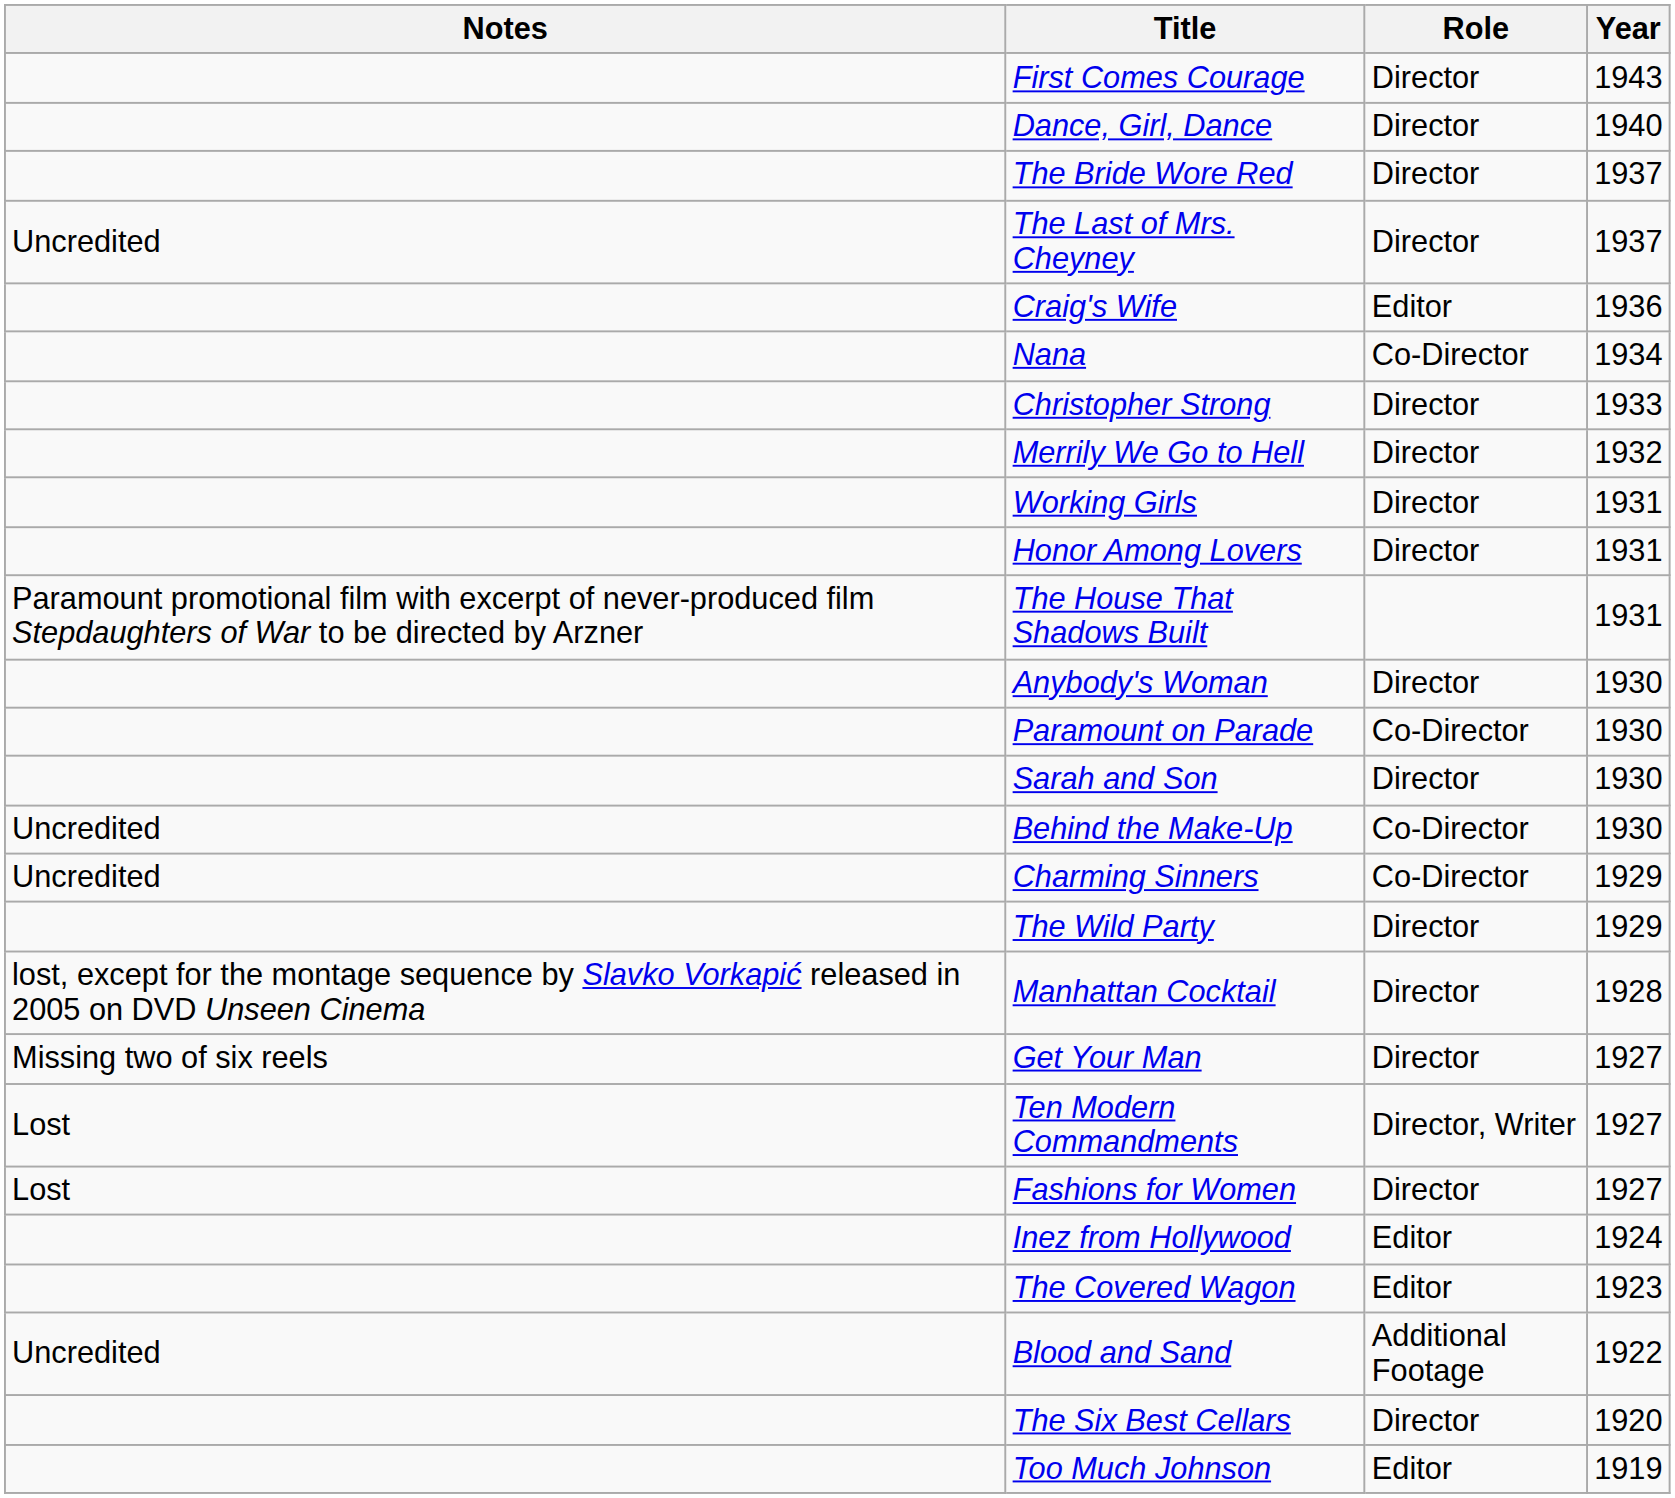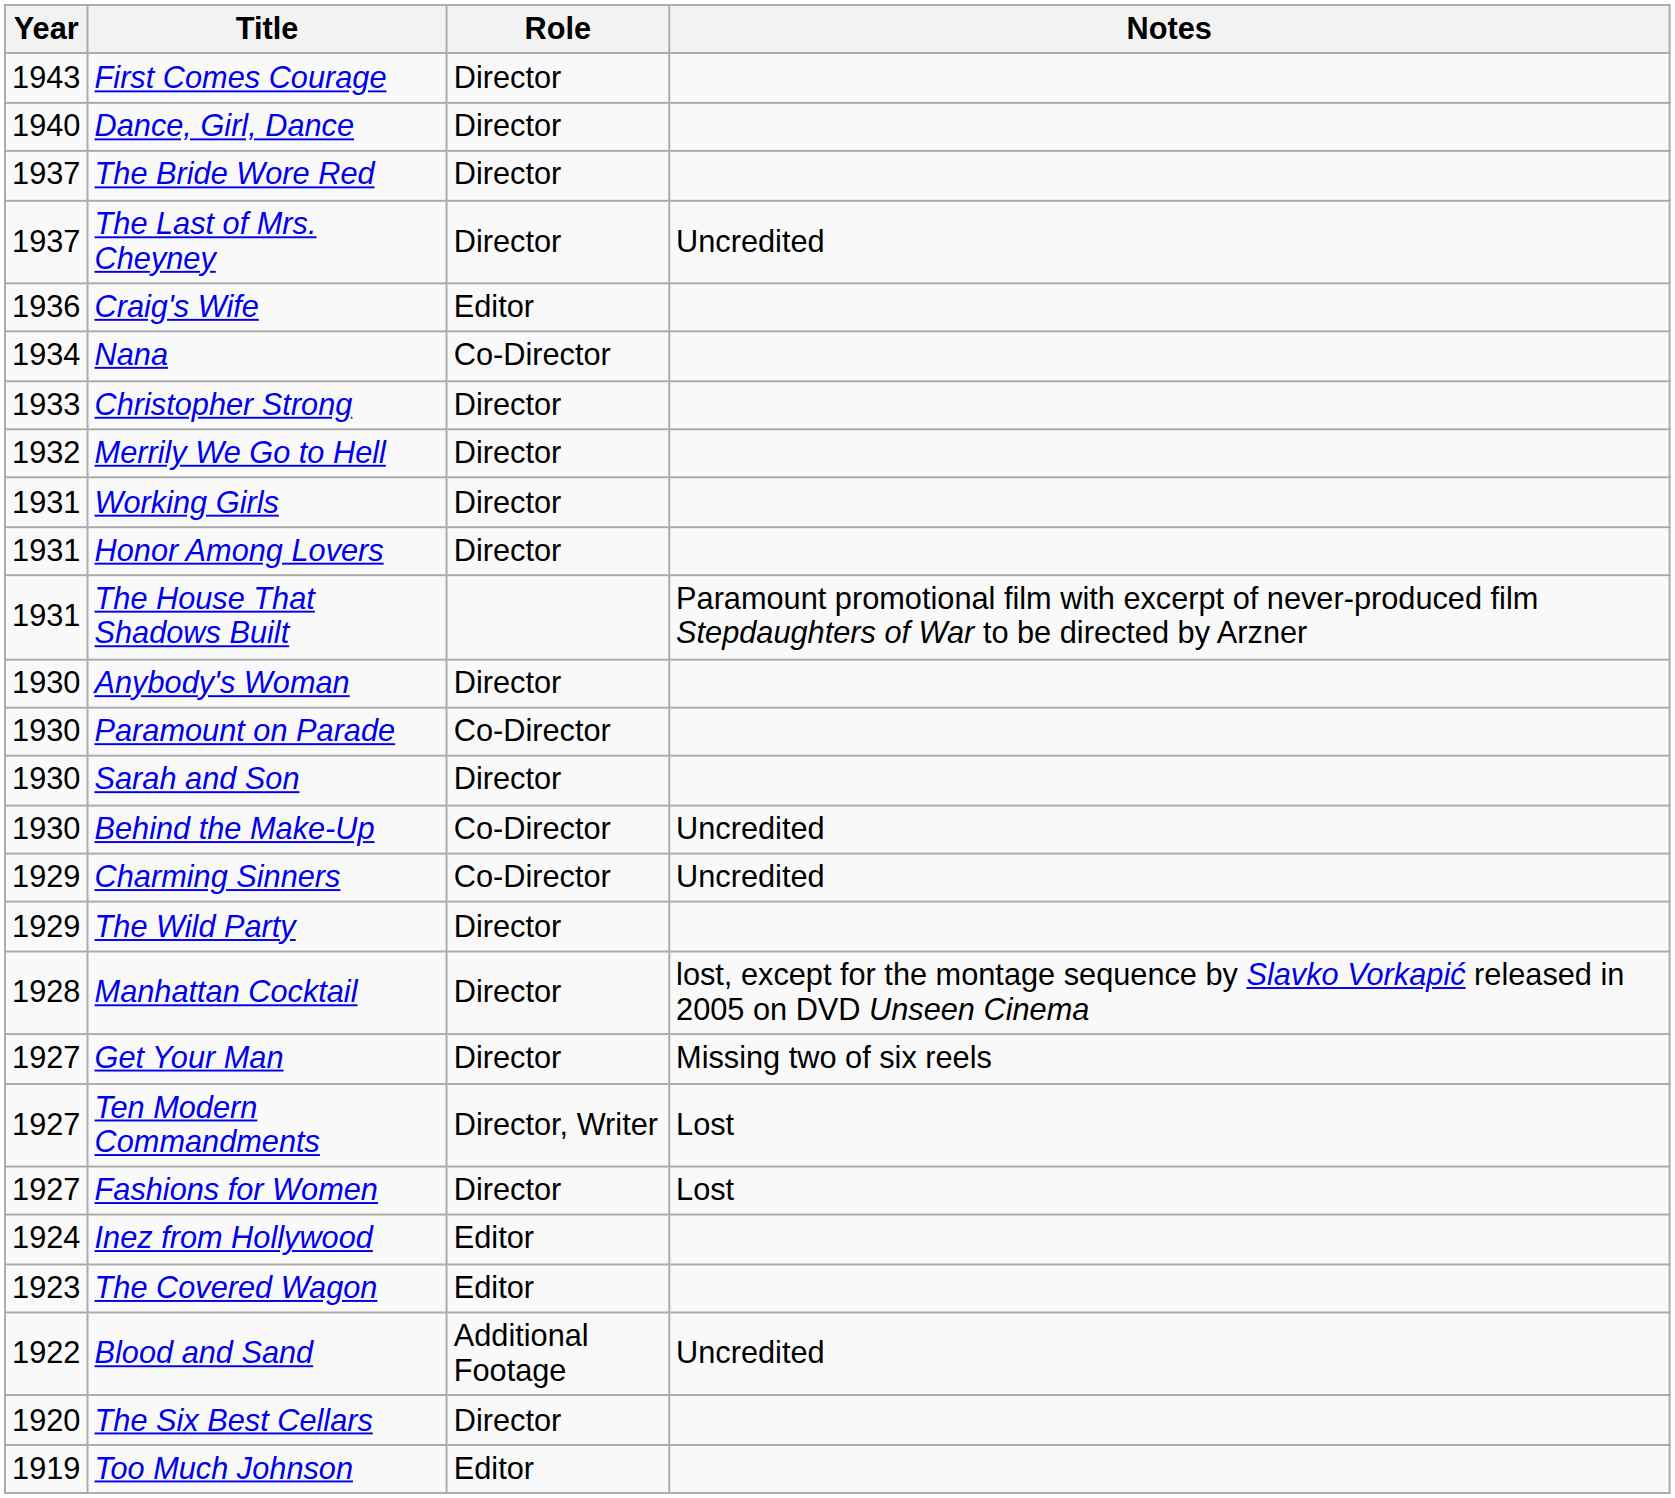 <table class="wikitable">
 <tr>
-<th>Notes</th>
+<th>Year</th>
 <th>Title</th>
 <th>Role</th>
-<th>Year</th>
+<th>Notes</th>
 </tr>
 <tr>
-<td></td>
+<td>1943</td>
 <td><em><a href='#'>First Comes Courage</a></em></td>
 <td>Director</td>
-<td>1943</td>
+<td></td>
 </tr>
 <tr>
-<td></td>
+<td>1940</td>
 <td><em><a href='#'>Dance, Girl, Dance</a></em></td>
 <td>Director</td>
-<td>1940</td>
+<td></td>
 </tr>
 <tr>
-<td></td>
+<td>1937</td>
 <td><em><a href='#'>The Bride Wore Red</a></em></td>
 <td>Director</td>
-<td>1937</td>
+<td></td>
 </tr>
 <tr>
-<td>Uncredited</td>
+<td>1937</td>
 <td><em><a href='#'>The Last of Mrs. Cheyney</a></em></td>
 <td>Director</td>
-<td>1937</td>
+<td>Uncredited</td>
 </tr>
 <tr>
-<td></td>
+<td>1936</td>
 <td><em><a href='#'>Craig's Wife</a></em></td>
 <td>Editor</td>
-<td>1936</td>
+<td></td>
 </tr>
 <tr>
-<td></td>
+<td>1934</td>
 <td><em><a href='#'>Nana</a></em></td>
 <td>Co-Director</td>
-<td>1934</td>
+<td></td>
 </tr>
 <tr>
-<td></td>
+<td>1933</td>
 <td><em><a href='#'>Christopher Strong</a></em></td>
 <td>Director</td>
-<td>1933</td>
+<td></td>
 </tr>
 <tr>
-<td></td>
+<td>1932</td>
 <td><em><a href='#'>Merrily We Go to Hell</a></em></td>
 <td>Director</td>
-<td>1932</td>
+<td></td>
 </tr>
 <tr>
-<td></td>
+<td>1931</td>
 <td><em><a href='#'>Working Girls</a></em></td>
 <td>Director</td>
-<td>1931</td>
+<td></td>
 </tr>
 <tr>
-<td></td>
+<td>1931</td>
 <td><em><a href='#'>Honor Among Lovers</a></em></td>
 <td>Director</td>
-<td>1931</td>
+<td></td>
 </tr>
 <tr>
-<td>Paramount promotional film with excerpt of never-produced film <em>Stepdaughters of War</em> to be directed by Arzner</td>
+<td>1931</td>
 <td><em><a href='#'>The House That Shadows Built</a></em></td>
 <td></td>
-<td>1931</td>
+<td>Paramount promotional film with excerpt of never-produced film <em>Stepdaughters of War</em> to be directed by Arzner</td>
 </tr>
 <tr>
-<td></td>
+<td>1930</td>
 <td><em><a href='#'>Anybody's Woman</a></em></td>
 <td>Director</td>
-<td>1930</td>
+<td></td>
 </tr>
 <tr>
-<td></td>
+<td>1930</td>
 <td><em><a href='#'>Paramount on Parade</a></em></td>
 <td>Co-Director</td>
-<td>1930</td>
+<td></td>
 </tr>
 <tr>
-<td></td>
+<td>1930</td>
 <td><em><a href='#'>Sarah and Son</a></em></td>
 <td>Director</td>
-<td>1930</td>
+<td></td>
 </tr>
 <tr>
-<td>Uncredited</td>
+<td>1930</td>
 <td><em><a href='#'>Behind the Make-Up</a></em></td>
 <td>Co-Director</td>
-<td>1930</td>
+<td>Uncredited</td>
 </tr>
 <tr>
-<td>Uncredited</td>
+<td>1929</td>
 <td><em><a href='#'>Charming Sinners</a></em></td>
 <td>Co-Director</td>
-<td>1929</td>
+<td>Uncredited</td>
 </tr>
 <tr>
-<td></td>
+<td>1929</td>
 <td><em><a href='#'>The Wild Party</a></em></td>
 <td>Director</td>
-<td>1929</td>
+<td></td>
 </tr>
 <tr>
-<td>lost, except for the montage sequence by <em><a href='#'>Slavko Vorkapić</a></em> released in 2005 on DVD <em>Unseen Cinema</em></td>
+<td>1928</td>
 <td><em><a href='#'>Manhattan Cocktail</a></em></td>
 <td>Director</td>
-<td>1928</td>
+<td>lost, except for the montage sequence by <em><a href='#'>Slavko Vorkapić</a></em> released in 2005 on DVD <em>Unseen Cinema</em></td>
 </tr>
 <tr>
-<td>Missing two of six reels</td>
+<td>1927</td>
 <td><em><a href='#'>Get Your Man</a></em></td>
 <td>Director</td>
-<td>1927</td>
+<td>Missing two of six reels</td>
 </tr>
 <tr>
-<td>Lost</td>
+<td>1927</td>
 <td><em><a href='#'>Ten Modern Commandments</a></em></td>
 <td>Director, Writer</td>
-<td>1927</td>
+<td>Lost</td>
 </tr>
 <tr>
-<td>Lost</td>
+<td>1927</td>
 <td><em><a href='#'>Fashions for Women</a></em></td>
 <td>Director</td>
-<td>1927</td>
+<td>Lost</td>
 </tr>
 <tr>
-<td></td>
+<td>1924</td>
 <td><em><a href='#'>Inez from Hollywood</a></em></td>
 <td>Editor</td>
-<td>1924</td>
+<td></td>
 </tr>
 <tr>
-<td></td>
+<td>1923</td>
 <td><em><a href='#'>The Covered Wagon</a></em></td>
 <td>Editor</td>
-<td>1923</td>
+<td></td>
 </tr>
 <tr>
-<td>Uncredited</td>
+<td>1922</td>
 <td><em><a href='#'>Blood and Sand</a></em></td>
 <td>Additional Footage</td>
-<td>1922</td>
+<td>Uncredited</td>
 </tr>
 <tr>
-<td></td>
+<td>1920</td>
 <td><em><a href='#'>The Six Best Cellars</a></em></td>
 <td>Director</td>
-<td>1920</td>
+<td></td>
 </tr>
 <tr>
-<td></td>
+<td>1919</td>
 <td><em><a href='#'>Too Much Johnson</a></em></td>
 <td>Editor</td>
-<td>1919</td>
+<td></td>
 </tr>
 </table>
